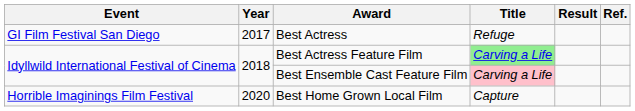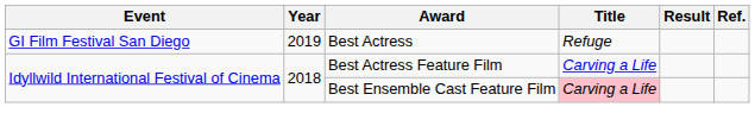 <table class="wikitable">
 <tr>
 <th>Event</th>
 <th>Year</th>
 <th>Award</th>
 <th>Title</th>
 <th>Result</th>
 <th>Ref.</th>
 </tr>
 <tr>
 <td><a href='#'>GI Film Festival San Diego</a></td>
-<td>2017</td>
+<td>2019</td>
 <td>Best Actress</td>
 <td><em>Refuge</em></td>
 <td></td>
 <td></td>
 </tr>
 <tr>
 <td rowspan="2"><a href='#'>Idyllwild International Festival of Cinema</a></td>
 <td rowspan="2">2018</td>
 <td>Best Actress Feature Film</td>
-<td style="background: lightgreen;"><em><a href='#'>Carving a Life</a></em></td>
+<td><em><a href='#'>Carving a Life</a></em></td>
 <td></td>
 <td></td>
 </tr>
 <tr>
 <td>Best Ensemble Cast Feature Film</td>
 <td style="background: pink;"><em>Carving a Life</em></td>
 <td></td>
 <td></td>
 </tr>
-<tr>
-<td><a href='#'>Horrible Imaginings Film Festival</a></td>
-<td>2020</td>
-<td>Best Home Grown Local Film</td>
-<td><em>Capture</em></td>
-<td></td>
-<td></td>
-</tr>
 </table>
